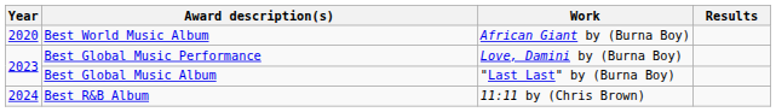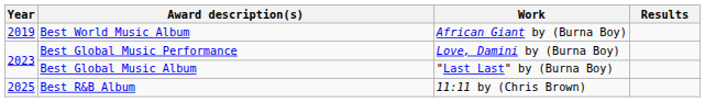 <table class="wikitable">
 <tr>
 <th>Year</th>
 <th width="450">Award description(s)</th>
 <th>Work</th>
 <th width="75">Results</th>
 </tr>
 <tr>
-<td><a href='#'>2020</a></td>
+<td><a href='#'>2019</a></td>
 <td><a href='#'>Best World Music Album</a></td>
 <td><em><a href='#'>African Giant</a></em> by (Burna Boy)</td>
 <td></td>
 </tr>
 <tr>
 <td rowspan="2"><a href='#'>2023</a></td>
 <td><a href='#'>Best Global Music Performance</a></td>
 <td><em><a href='#'>Love, Damini</a></em> by (Burna Boy)</td>
 <td></td>
 </tr>
 <tr>
 <td><a href='#'>Best Global Music Album</a></td>
 <td>"<a href='#'>Last Last</a>" by (Burna Boy)</td>
 <td></td>
 </tr>
 <tr>
-<td><a href='#'>2024</a></td>
+<td><a href='#'>2025</a></td>
 <td><a href='#'>Best R&B Album</a></td>
 <td><em>11:11</em> by (Chris Brown)</td>
 <td></td>
 </tr>
 </table>
